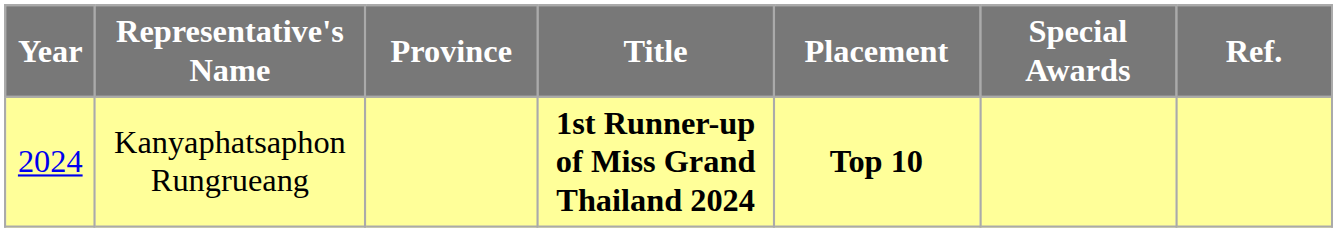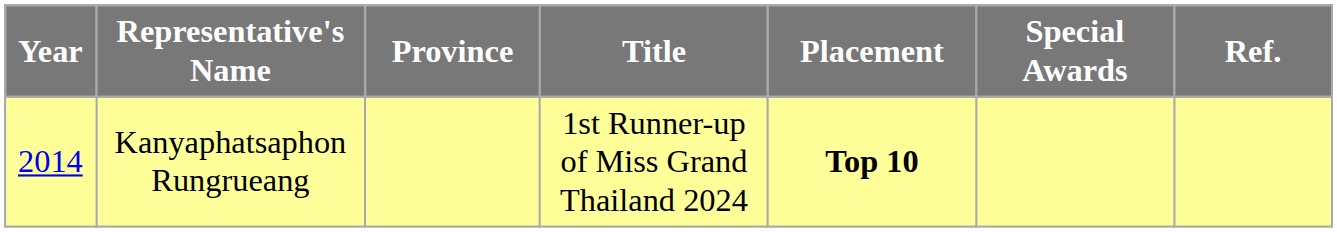 <table class="wikitable" style="font-size: 95%; text-align:center; width: 100%">
 <tr>
 <th width="60" style="background-color:#787878;color:#FFFFFF;">Year</th>
 <th width="170" style="background-color:#787878;color:#FFFFFF;">Representative's Name</th>
 <th width="160" style="background-color:#787878;color:#FFFFFF;">Province</th>
 <th width="320" style="background-color:#787878;color:#FFFFFF;">Title</th>
 <th width="200" style="background-color:#787878;color:#FFFFFF;">Placement</th>
 <th width="260" style="background-color:#787878;color:#FFFFFF;">Special Awards</th>
 <th width="260" style="background-color:#787878;color:#FFFFFF;">Ref.</th>
 </tr>
 <tr style="background-color:#FFFF99; ">
-<td><a href='#'>2024</a></td>
+<td><a href='#'>2014</a></td>
 <td>Kanyaphatsaphon Rungrueang</td>
 <td></td>
-<td><strong>1st Runner-up of Miss Grand Thailand 2024</strong></td>
+<td>1st Runner-up of Miss Grand Thailand 2024</td>
 <td><strong>Top 10</strong></td>
 <td style="background:;"></td>
 <td></td>
 </tr>
 </table>
